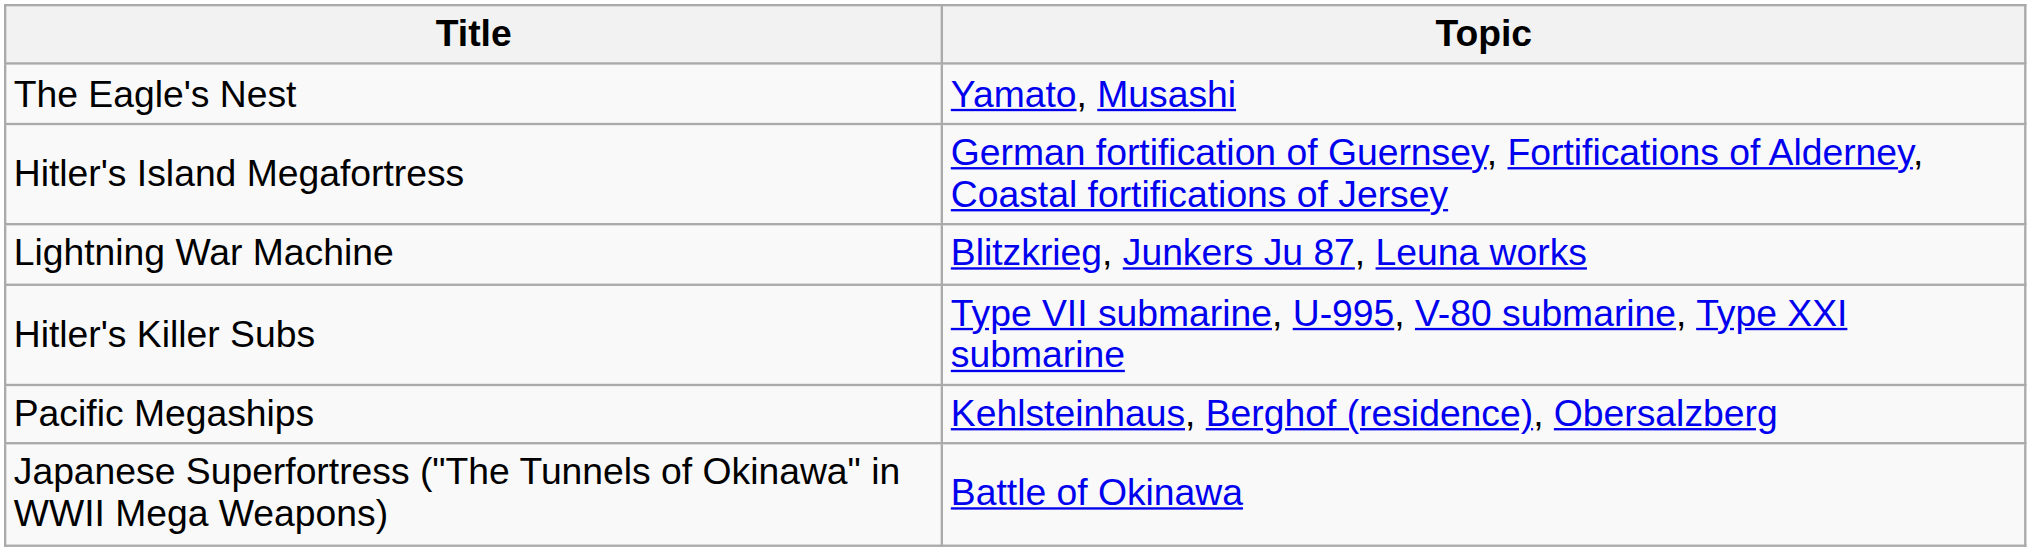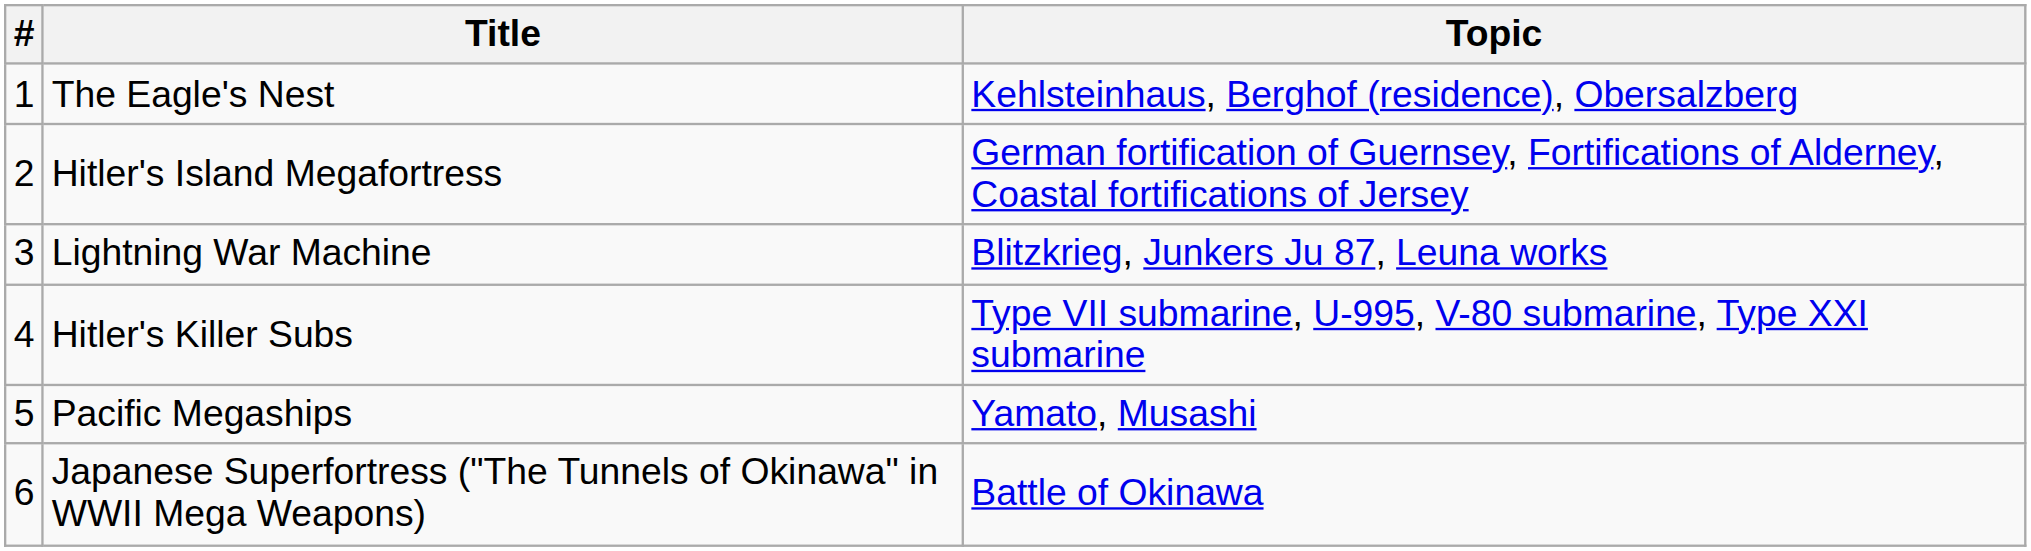 <table class="wikitable sortable">
 <tr>
+<th>#</th>
 <th>Title</th>
 <th>Topic</th>
 </tr>
 <tr>
+<td>1</td>
 <td>The Eagle's Nest</td>
-<td><a href='#'>Yamato</a>, <a href='#'>Musashi</a></td>
+<td><a href='#'>Kehlsteinhaus</a>, <a href='#'>Berghof (residence)</a>, <a href='#'>Obersalzberg</a></td>
 </tr>
 <tr>
+<td>2</td>
 <td>Hitler's Island Megafortress</td>
 <td><a href='#'>German fortification of Guernsey</a>, <a href='#'>Fortifications of Alderney</a>, <a href='#'>Coastal fortifications of Jersey</a></td>
 </tr>
 <tr>
+<td>3</td>
 <td>Lightning War Machine</td>
 <td><a href='#'>Blitzkrieg</a>, <a href='#'>Junkers Ju 87</a>, <a href='#'>Leuna works</a></td>
 </tr>
 <tr>
+<td>4</td>
 <td>Hitler's Killer Subs</td>
 <td><a href='#'>Type VII submarine</a>, <a href='#'>U-995</a>, <a href='#'>V-80 submarine</a>, <a href='#'>Type XXI submarine</a></td>
 </tr>
 <tr>
+<td>5</td>
 <td>Pacific Megaships</td>
-<td><a href='#'>Kehlsteinhaus</a>, <a href='#'>Berghof (residence)</a>, <a href='#'>Obersalzberg</a></td>
+<td><a href='#'>Yamato</a>, <a href='#'>Musashi</a></td>
 </tr>
 <tr>
+<td>6</td>
 <td>Japanese Superfortress ("The Tunnels of Okinawa" in WWII Mega Weapons)</td>
 <td><a href='#'>Battle of Okinawa</a></td>
 </tr>
 </table>
